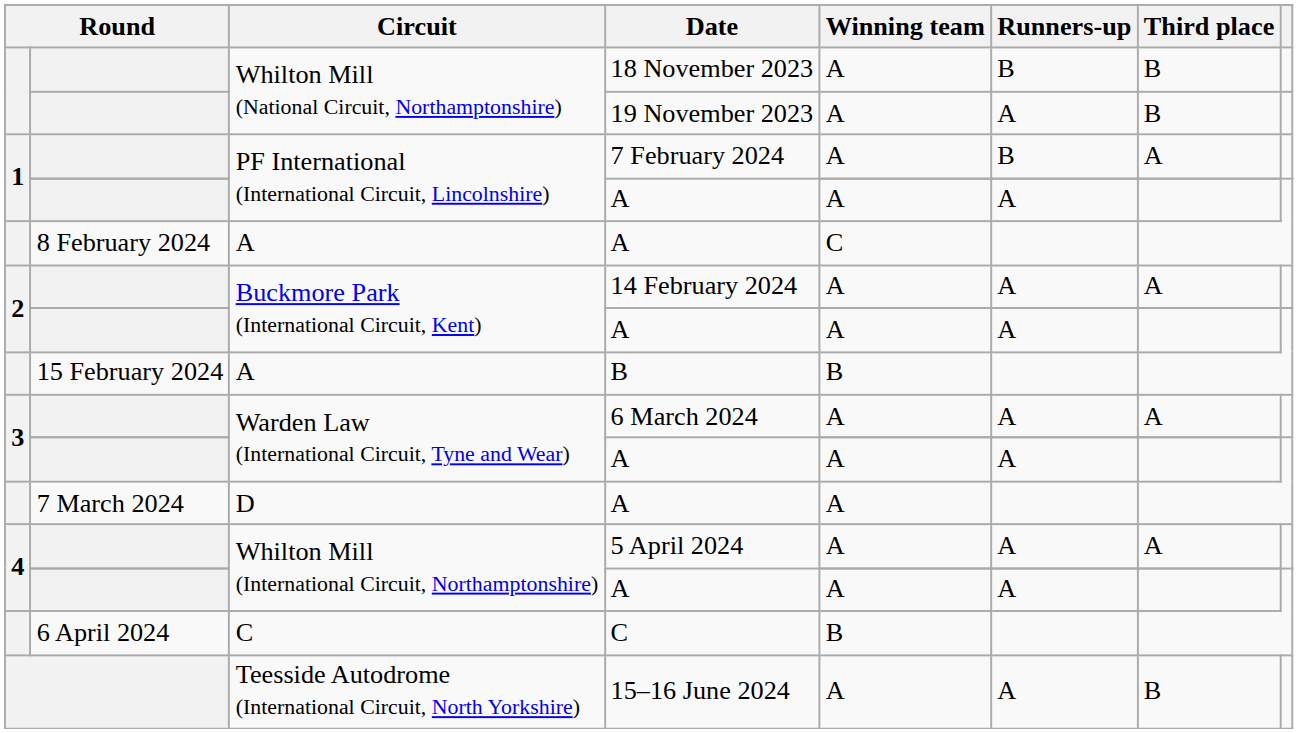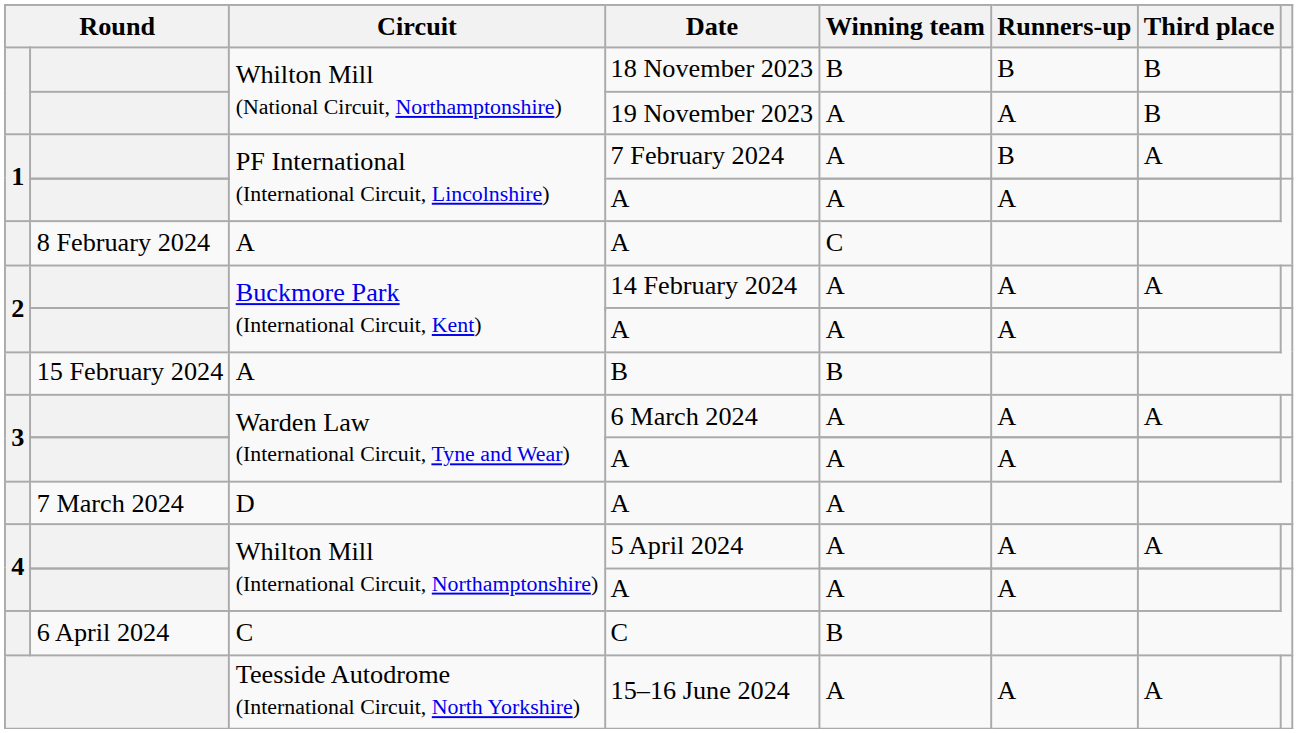 <table class="wikitable" style="font-size: 85%;">
 <tr>
 <th colspan="2">Round</th>
 <th>Circuit</th>
 <th>Date</th>
 <th>Winning team</th>
 <th>Runners-up</th>
 <th>Third place</th>
 <th></th>
 </tr>
 <tr>
 <th rowspan="2"></th>
 <th></th>
 <td nowrap rowspan="2"> Whilton Mill<br><small>(National Circuit, <a href='#'>Northamptonshire</a>)</small></td>
 <td>18 November 2023</td>
-<td nowrap> A</td>
+<td nowrap> B</td>
 <td nowrap> B</td>
 <td nowrap> B</td>
 <td></td>
 </tr>
 <tr>
 <th></th>
 <td>19 November 2023</td>
 <td nowrap> A</td>
 <td nowrap> A</td>
 <td nowrap> B</td>
 <td></td>
 </tr>
 <tr>
 <th rowspan="3">1</th>
 <th></th>
 <td nowrap rowspan="3"> PF International<br><small>(International Circuit, <a href='#'>Lincolnshire</a>)</small></td>
 <td rowspan="2">7 February 2024</td>
 <td nowrap> A</td>
 <td nowrap> B</td>
 <td nowrap> A</td>
 <td></td>
 </tr>
 <tr>
 </tr>
 <tr>
 <th></th>
 <td nowrap> A</td>
 <td nowrap> A</td>
 <td nowrap> A</td>
 <td></td>
 </tr>
 <tr>
 <th></th>
 <td>8 February 2024</td>
 <td nowrap> A</td>
 <td nowrap> A</td>
 <td nowrap> C</td>
 <td></td>
 </tr>
 <tr>
 <th rowspan="3">2</th>
 <th></th>
 <td nowrap rowspan="3"> <a href='#'>Buckmore Park</a><br><small>(International Circuit, <a href='#'>Kent</a>)</small></td>
 <td rowspan="2">14 February 2024</td>
 <td nowrap> A</td>
 <td nowrap> A</td>
 <td nowrap> A</td>
 <td></td>
 </tr>
 <tr>
 </tr>
 <tr>
 <th></th>
 <td nowrap> A</td>
 <td nowrap> A</td>
 <td nowrap> A</td>
 <td></td>
 </tr>
 <tr>
 <th></th>
 <td>15 February 2024</td>
 <td nowrap> A</td>
 <td nowrap> B</td>
 <td nowrap> B</td>
 <td></td>
 </tr>
 <tr>
 <th rowspan="3">3</th>
 <th></th>
 <td nowrap rowspan="3"> Warden Law<br><small>(International Circuit, <a href='#'>Tyne and Wear</a>)</small></td>
 <td rowspan="2">6 March 2024</td>
 <td nowrap> A</td>
 <td nowrap> A</td>
 <td nowrap> A</td>
 <td></td>
 </tr>
 <tr>
 </tr>
 <tr>
 <th></th>
 <td nowrap> A</td>
 <td nowrap> A</td>
 <td nowrap> A</td>
 <td></td>
 </tr>
 <tr>
 <th></th>
 <td>7 March 2024</td>
 <td nowrap> D</td>
 <td nowrap> A</td>
 <td nowrap> A</td>
 <td></td>
 </tr>
 <tr>
 <th rowspan="3">4</th>
 <th></th>
 <td nowrap rowspan="3"> Whilton Mill<br><small>(International Circuit, <a href='#'>Northamptonshire</a>)</small></td>
 <td rowspan="2">5 April 2024</td>
 <td nowrap> A</td>
 <td nowrap> A</td>
 <td nowrap> A</td>
 <td></td>
 </tr>
 <tr>
 </tr>
 <tr>
 <th></th>
 <td nowrap> A</td>
 <td nowrap> A</td>
 <td nowrap> A</td>
 <td></td>
 </tr>
 <tr>
 <th></th>
 <td>6 April 2024</td>
 <td nowrap> C</td>
 <td nowrap> C</td>
 <td nowrap> B</td>
 <td></td>
 </tr>
 <tr>
 <th colspan="2"></th>
 <td nowrap> Teesside Autodrome<br><small>(International Circuit, <a href='#'>North Yorkshire</a>)</small></td>
 <td>15–16 June 2024</td>
 <td nowrap> A</td>
 <td nowrap> A</td>
-<td nowrap> B</td>
+<td nowrap> A</td>
 <td></td>
 </tr>
 </table>
